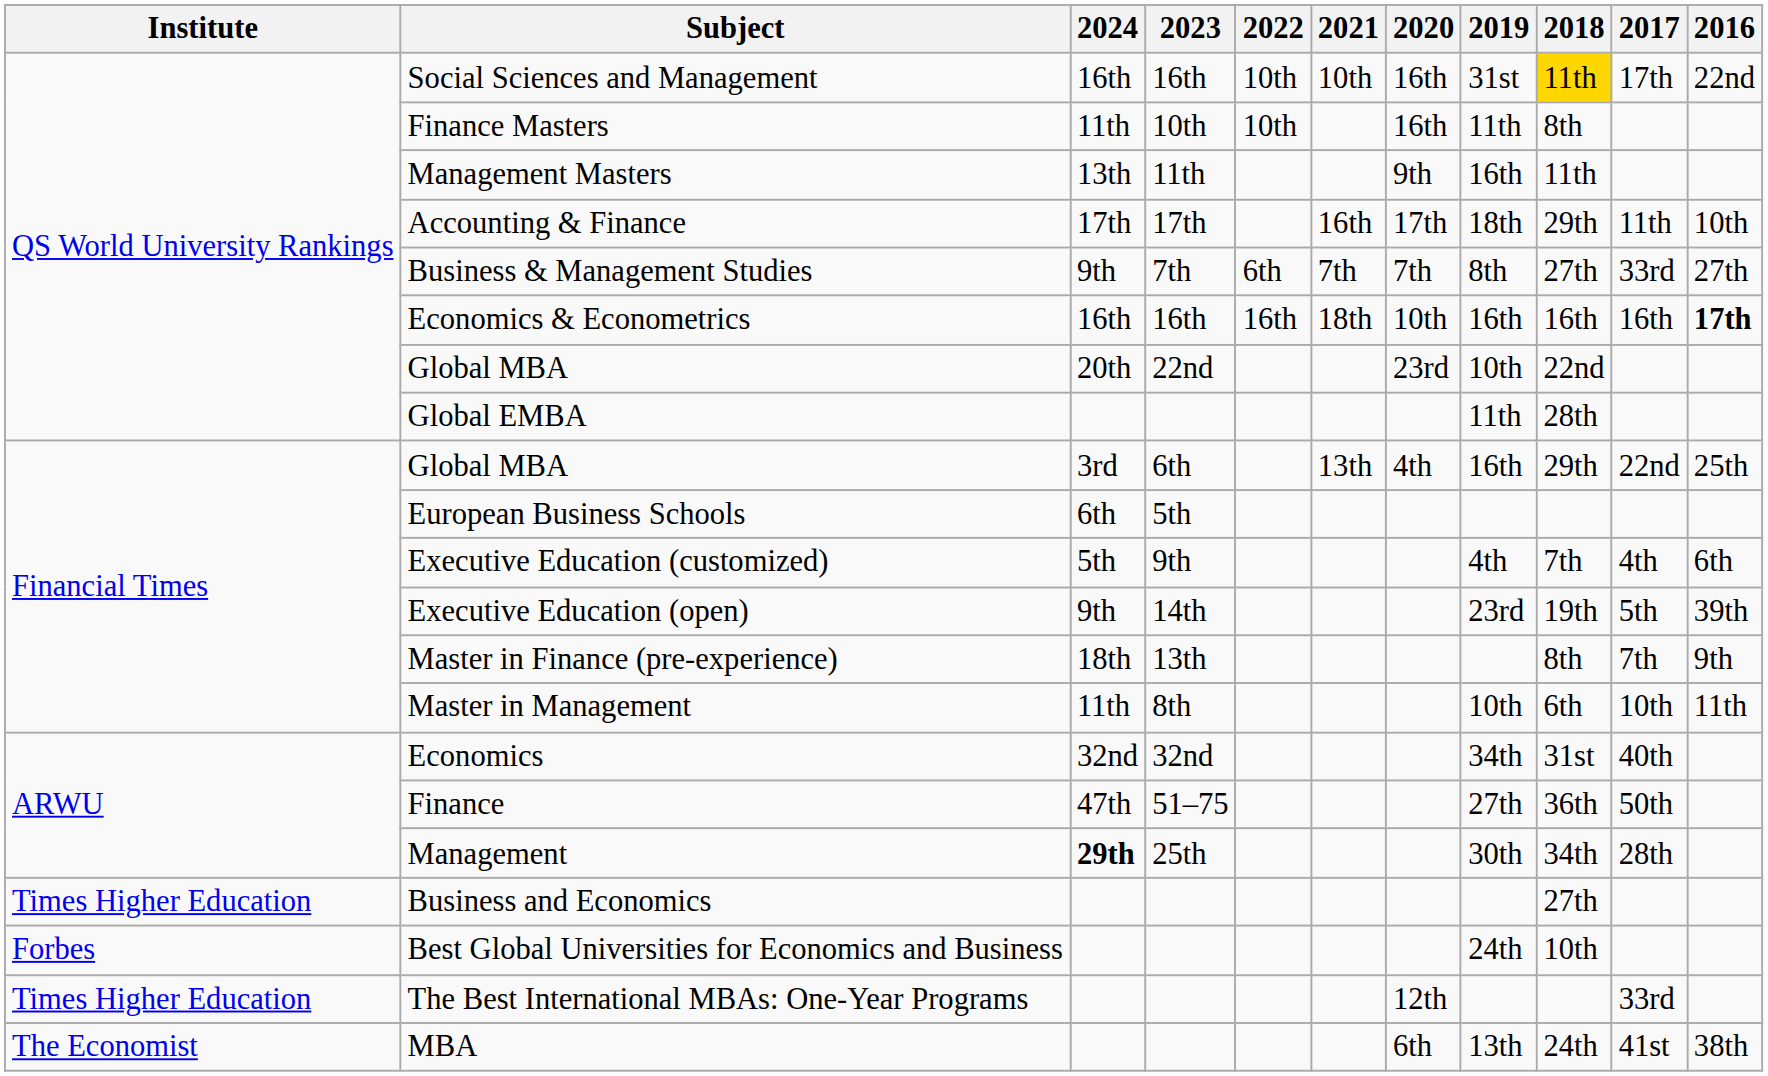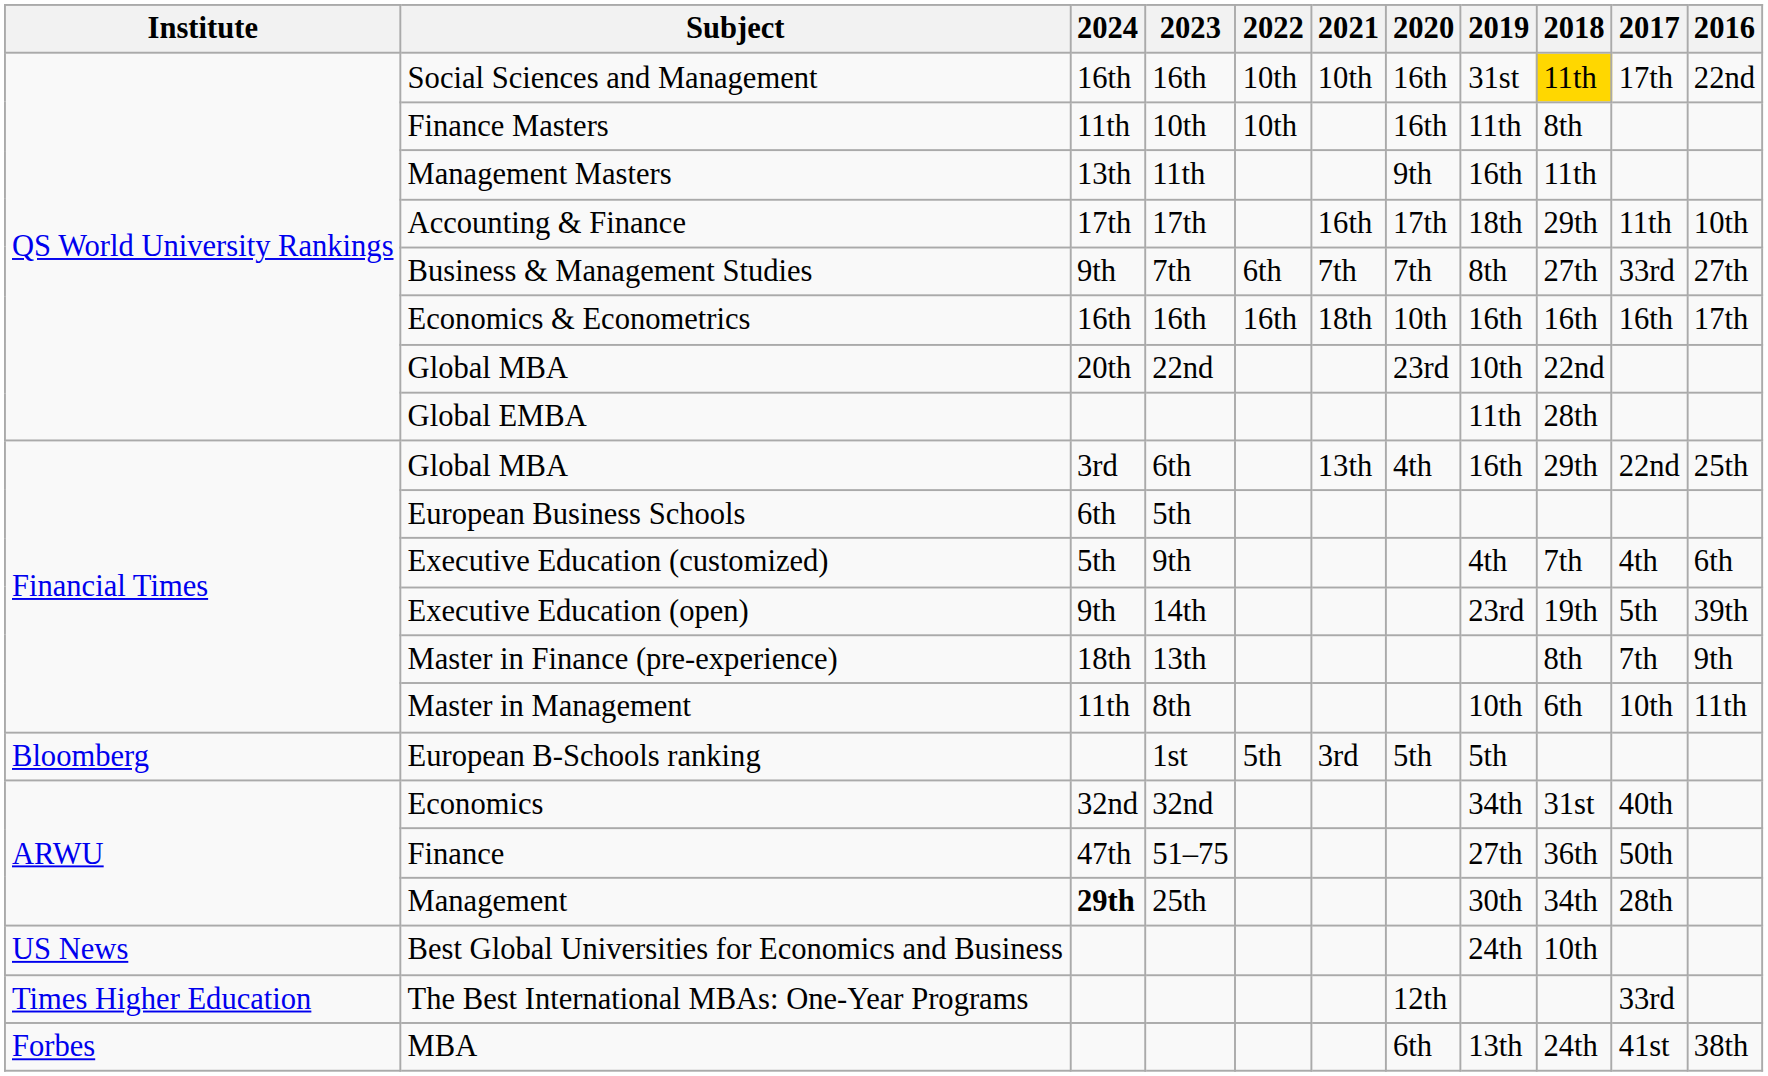 <table class="wikitable">
 <tr>
 <th>Institute</th>
 <th>Subject</th>
 <th>2024</th>
 <th>2023</th>
 <th>2022</th>
 <th>2021</th>
 <th>2020</th>
 <th>2019</th>
 <th>2018</th>
 <th>2017</th>
 <th>2016</th>
 </tr>
 <tr>
 <td rowspan="8"><a href='#'>QS World University Rankings</a></td>
 <td>Social Sciences and Management</td>
 <td>16th</td>
 <td>16th</td>
 <td>10th</td>
 <td>10th</td>
 <td>16th</td>
 <td>31st</td>
 <td style="background: gold;">11th</td>
 <td>17th</td>
 <td>22nd</td>
 </tr>
 <tr>
 <td>Finance Masters</td>
 <td>11th</td>
 <td>10th</td>
 <td>10th</td>
 <td></td>
 <td>16th</td>
 <td>11th</td>
 <td>8th</td>
 <td></td>
 <td></td>
 </tr>
 <tr>
 <td>Management Masters</td>
 <td>13th</td>
 <td>11th</td>
 <td></td>
 <td></td>
 <td>9th</td>
 <td>16th</td>
 <td>11th</td>
 <td></td>
 <td></td>
 </tr>
 <tr>
 <td>Accounting & Finance</td>
 <td>17th</td>
 <td>17th</td>
 <td></td>
 <td>16th</td>
 <td>17th</td>
 <td>18th</td>
 <td>29th</td>
 <td>11th</td>
 <td>10th</td>
 </tr>
 <tr>
 <td>Business & Management Studies</td>
 <td>9th</td>
 <td>7th</td>
 <td>6th</td>
 <td>7th</td>
 <td>7th</td>
 <td>8th</td>
 <td>27th</td>
 <td>33rd</td>
 <td>27th</td>
 </tr>
 <tr>
 <td>Economics & Econometrics</td>
 <td>16th</td>
 <td>16th</td>
 <td>16th</td>
 <td>18th</td>
 <td>10th</td>
 <td>16th</td>
 <td>16th</td>
 <td>16th</td>
-<td><strong>17th</strong></td>
+<td>17th</td>
 </tr>
 <tr>
 <td>Global MBA</td>
 <td>20th</td>
 <td>22nd</td>
 <td></td>
 <td></td>
 <td>23rd</td>
 <td>10th</td>
 <td>22nd</td>
 <td></td>
 <td></td>
 </tr>
 <tr>
 <td>Global EMBA</td>
 <td></td>
 <td></td>
 <td></td>
 <td></td>
 <td></td>
 <td>11th</td>
 <td>28th</td>
 <td></td>
 <td></td>
 </tr>
 <tr>
 <td rowspan="6"><a href='#'>Financial Times</a></td>
 <td>Global MBA</td>
 <td>3rd</td>
 <td>6th</td>
 <td></td>
 <td>13th</td>
 <td>4th</td>
 <td>16th</td>
 <td>29th</td>
 <td>22nd</td>
 <td>25th</td>
 </tr>
 <tr>
 <td>European Business Schools</td>
 <td>6th</td>
 <td>5th</td>
 <td></td>
 <td></td>
 <td></td>
 <td></td>
 <td></td>
 <td></td>
 <td></td>
 </tr>
 <tr>
 <td>Executive Education (customized)</td>
 <td>5th</td>
 <td>9th</td>
 <td></td>
 <td></td>
 <td></td>
 <td>4th</td>
 <td>7th</td>
 <td>4th</td>
 <td>6th</td>
 </tr>
 <tr>
 <td>Executive Education (open)</td>
 <td>9th</td>
 <td>14th</td>
 <td></td>
 <td></td>
 <td></td>
 <td>23rd</td>
 <td>19th</td>
 <td>5th</td>
 <td>39th</td>
 </tr>
 <tr>
 <td>Master in Finance (pre-experience)</td>
 <td>18th</td>
 <td>13th</td>
 <td></td>
 <td></td>
 <td></td>
 <td></td>
 <td>8th</td>
 <td>7th</td>
 <td>9th</td>
 </tr>
 <tr>
 <td>Master in Management</td>
 <td>11th</td>
 <td>8th</td>
 <td></td>
 <td></td>
 <td></td>
 <td>10th</td>
 <td>6th</td>
 <td>10th</td>
 <td>11th</td>
 </tr>
 <tr>
+<td><a href='#'>Bloomberg</a></td>
+<td>European B-Schools ranking</td>
+<td></td>
+<td>1st</td>
+<td>5th</td>
+<td>3rd</td>
+<td>5th</td>
+<td>5th</td>
+<td></td>
+<td></td>
+<td></td>
+</tr>
+<tr>
 <td rowspan="3"><a href='#'>ARWU</a></td>
 <td>Economics</td>
 <td>32nd</td>
 <td>32nd</td>
 <td></td>
 <td></td>
 <td></td>
 <td>34th</td>
 <td>31st</td>
 <td>40th</td>
 <td></td>
 </tr>
 <tr>
 <td>Finance</td>
 <td>47th</td>
 <td>51–75</td>
 <td></td>
 <td></td>
 <td></td>
 <td>27th</td>
 <td>36th</td>
 <td>50th</td>
 <td></td>
 </tr>
 <tr>
 <td>Management</td>
 <td><strong>29th</strong></td>
 <td>25th</td>
 <td></td>
 <td></td>
 <td></td>
 <td>30th</td>
 <td>34th</td>
 <td>28th</td>
 <td></td>
 </tr>
 <tr>
-<td><a href='#'>Times Higher Education</a></td>
-<td>Business and Economics</td>
-<td></td>
-<td></td>
-<td></td>
-<td></td>
-<td></td>
-<td></td>
-<td>27th</td>
-<td></td>
-<td></td>
-</tr>
-<tr>
-<td><a href='#'>Forbes</a></td>
+<td><a href='#'>US News</a></td>
 <td>Best Global Universities for Economics and Business</td>
 <td></td>
 <td></td>
 <td></td>
 <td></td>
 <td></td>
 <td>24th</td>
 <td>10th</td>
 <td></td>
 <td></td>
 </tr>
 <tr>
 <td><a href='#'>Times Higher Education</a></td>
 <td>The Best International MBAs: One-Year Programs</td>
 <td></td>
 <td></td>
 <td></td>
 <td></td>
 <td>12th</td>
 <td></td>
 <td></td>
 <td>33rd</td>
 <td></td>
 </tr>
 <tr>
-<td><a href='#'>The Economist</a></td>
+<td><a href='#'>Forbes</a></td>
 <td>MBA</td>
 <td></td>
 <td></td>
 <td></td>
 <td></td>
 <td>6th</td>
 <td>13th</td>
 <td>24th</td>
 <td>41st</td>
 <td>38th</td>
 </tr>
 </table>
